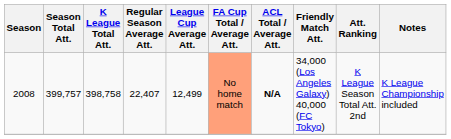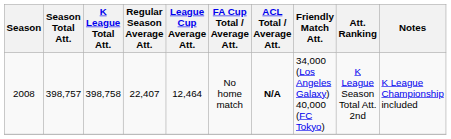 <table class="wikitable" style="text-align:center">
 <tr>
 <th>Season</th>
 <th>Season<br>Total Att.</th>
 <th><a href='#'>K League</a><br>Total Att.</th>
 <th>Regular Season<br>Average Att.</th>
 <th><a href='#'>League Cup</a><br>Average Att.</th>
 <th><a href='#'>FA Cup</a><br>Total / Average Att.</th>
 <th><a href='#'>ACL</a><br>Total / Average Att.</th>
 <th>Friendly Match<br> Att.</th>
 <th>Att. Ranking</th>
 <th>Notes</th>
 </tr>
 <tr>
 <td>2008</td>
-<td>399,757</td>
+<td>398,757</td>
 <td>398,758</td>
 <td>22,407</td>
-<td>12,499</td>
-<td style="background: lightsalmon;">No home match</td>
+<td>12,464</td>
+<td>No home match</td>
 <td><strong>N/A</strong></td>
 <td align=left>34,000 (<a href='#'>Los Angeles Galaxy</a>)<br>40,000 (<a href='#'>FC Tokyo</a>)</td>
 <td><a href='#'>K League</a> Season<br>Total Att. 2nd</td>
 <td align=left><a href='#'>K League Championship</a> included</td>
 </tr>
 <tr>
 </tr>
 </table>
